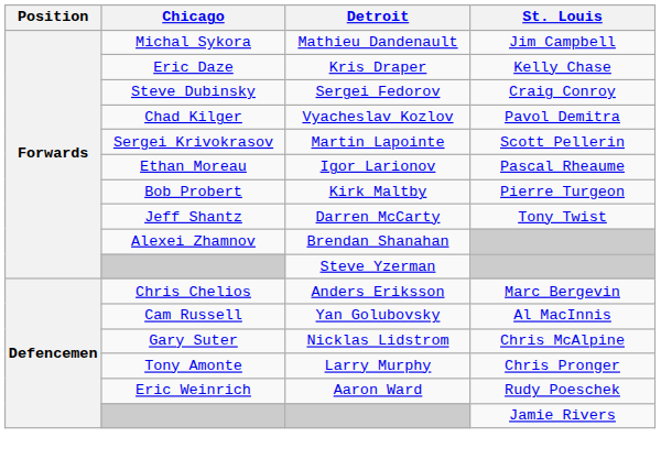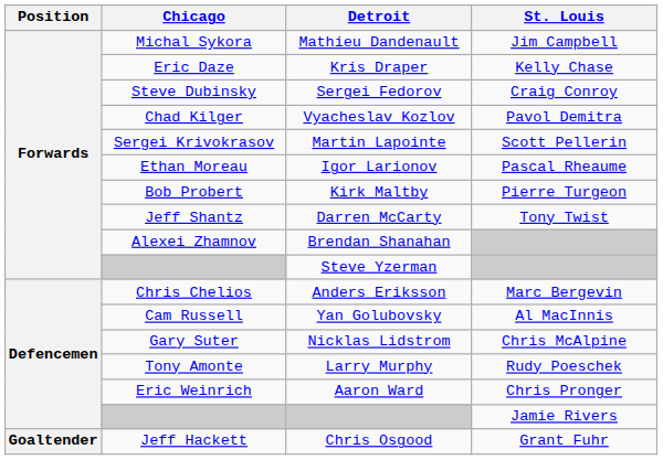 <table class="wikitable" style="font-size:90%;text-align:center;">
 <tr>
 <th scope=col>Position</th>
 <th scope=col width="140"><a href='#'>Chicago</a></th>
 <th scope=col width="140"><a href='#'>Detroit</a></th>
 <th scope=col width="140"><a href='#'>St. Louis</a></th>
 </tr>
 <tr>
 <th scope="row" rowspan="10">Forwards</th>
 <td><a href='#'>Michal Sykora</a></td>
 <td><a href='#'>Mathieu Dandenault</a></td>
 <td><a href='#'>Jim Campbell</a></td>
 </tr>
 <tr>
 <td><a href='#'>Eric Daze</a></td>
 <td><a href='#'>Kris Draper</a></td>
 <td><a href='#'>Kelly Chase</a></td>
 </tr>
 <tr>
 <td><a href='#'>Steve Dubinsky</a></td>
 <td><a href='#'>Sergei Fedorov</a></td>
 <td><a href='#'>Craig Conroy</a></td>
 </tr>
 <tr>
 <td><a href='#'>Chad Kilger</a></td>
 <td><a href='#'>Vyacheslav Kozlov</a></td>
 <td><a href='#'>Pavol Demitra</a></td>
 </tr>
 <tr>
 <td><a href='#'>Sergei Krivokrasov</a></td>
 <td><a href='#'>Martin Lapointe</a></td>
 <td><a href='#'>Scott Pellerin</a></td>
 </tr>
 <tr>
 <td><a href='#'>Ethan Moreau</a></td>
 <td><a href='#'>Igor Larionov</a></td>
 <td><a href='#'>Pascal Rheaume</a></td>
 </tr>
 <tr>
 <td><a href='#'>Bob Probert</a></td>
 <td><a href='#'>Kirk Maltby</a></td>
 <td><a href='#'>Pierre Turgeon</a></td>
 </tr>
 <tr>
 <td><a href='#'>Jeff Shantz</a></td>
 <td><a href='#'>Darren McCarty</a></td>
 <td><a href='#'>Tony Twist</a></td>
 </tr>
 <tr>
 <td><a href='#'>Alexei Zhamnov</a></td>
 <td><a href='#'>Brendan Shanahan</a></td>
 <td style="background-color:#CCCCCC"></td>
 </tr>
 <tr>
 <td style="background-color:#CCCCCC"></td>
 <td><a href='#'>Steve Yzerman</a></td>
 <td style="background-color:#CCCCCC"></td>
 </tr>
 <tr>
 <th scope="row" rowspan="6">Defencemen</th>
 <td><a href='#'>Chris Chelios</a></td>
 <td><a href='#'>Anders Eriksson</a></td>
 <td><a href='#'>Marc Bergevin</a></td>
 </tr>
 <tr>
 <td><a href='#'>Cam Russell</a></td>
 <td><a href='#'>Yan Golubovsky</a></td>
 <td><a href='#'>Al MacInnis</a></td>
 </tr>
 <tr>
 <td><a href='#'>Gary Suter</a></td>
 <td><a href='#'>Nicklas Lidstrom</a></td>
 <td><a href='#'>Chris McAlpine</a></td>
 </tr>
 <tr>
 <td><a href='#'>Tony Amonte</a></td>
 <td><a href='#'>Larry Murphy</a></td>
-<td><a href='#'>Chris Pronger</a></td>
+<td><a href='#'>Rudy Poeschek</a></td>
 </tr>
 <tr>
 <td><a href='#'>Eric Weinrich</a></td>
 <td><a href='#'>Aaron Ward</a></td>
-<td><a href='#'>Rudy Poeschek</a></td>
+<td><a href='#'>Chris Pronger</a></td>
 </tr>
 <tr>
 <td style="background-color:#CCCCCC"></td>
 <td style="background-color:#CCCCCC"></td>
 <td><a href='#'>Jamie Rivers</a></td>
 </tr>
+<tr>
+<th scope="row">Goaltender</th>
+<td><a href='#'>Jeff Hackett</a></td>
+<td><a href='#'>Chris Osgood</a></td>
+<td><a href='#'>Grant Fuhr</a></td>
+</tr>
 </table>
